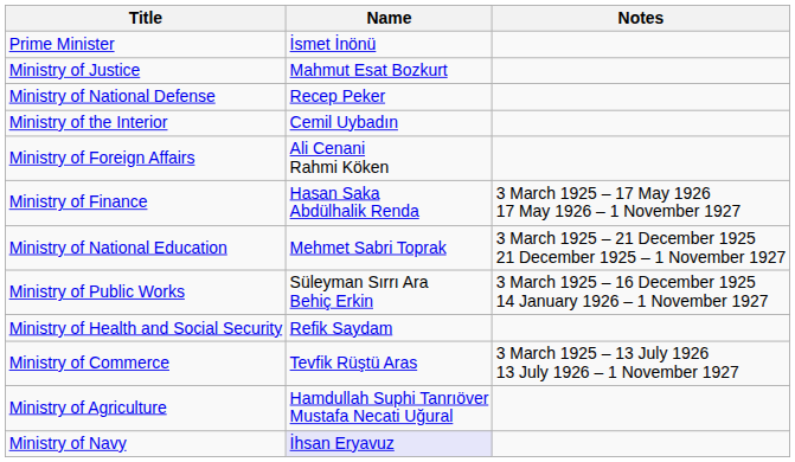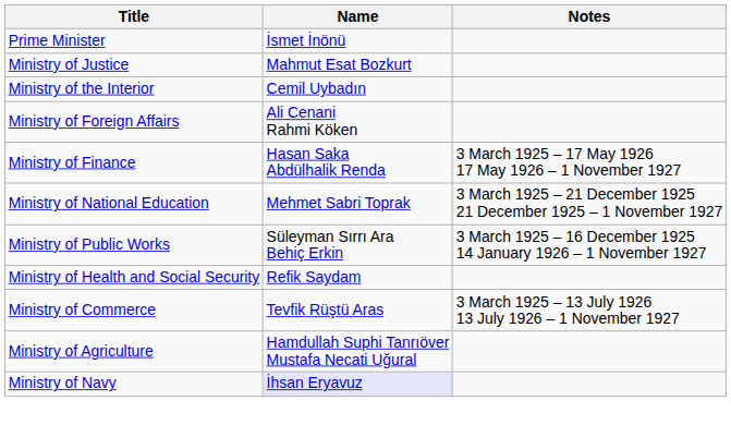 <table class="wikitable">
 <tr>
 <th>Title</th>
 <th>Name</th>
 <th>Notes</th>
 </tr>
 <tr>
 <td><a href='#'>Prime Minister</a></td>
 <td><a href='#'>İsmet İnönü</a></td>
 <td></td>
 </tr>
 <tr>
 <td><a href='#'>Ministry of Justice</a></td>
 <td><a href='#'>Mahmut Esat Bozkurt</a></td>
-<td></td>
-</tr>
-<tr>
-<td><a href='#'>Ministry of National Defense</a></td>
-<td><a href='#'>Recep Peker</a></td>
 <td></td>
 </tr>
 <tr>
 <td><a href='#'>Ministry of the Interior</a></td>
 <td><a href='#'>Cemil Uybadın</a></td>
 <td></td>
 </tr>
 <tr>
 <td><a href='#'>Ministry of Foreign Affairs</a></td>
 <td><a href='#'>Ali Cenani</a><br>Rahmi Köken</td>
 <td></td>
 </tr>
 <tr>
 <td><a href='#'>Ministry of Finance</a></td>
 <td><a href='#'>Hasan Saka</a><br><a href='#'>Abdülhalik Renda</a></td>
 <td>3 March 1925 – 17 May 1926<br>17 May 1926 – 1 November 1927</td>
 </tr>
 <tr>
 <td><a href='#'>Ministry of National Education</a></td>
 <td><a href='#'>Mehmet Sabri Toprak</a></td>
 <td>3 March 1925 – 21 December 1925<br>21 December 1925 – 1 November 1927</td>
 </tr>
 <tr>
 <td><a href='#'>Ministry of Public Works</a></td>
 <td>Süleyman Sırrı Ara<br><a href='#'>Behiç Erkin</a></td>
 <td>3 March 1925 – 16 December 1925<br>14 January 1926 – 1 November 1927</td>
 </tr>
 <tr>
 <td><a href='#'>Ministry of Health and Social Security</a></td>
 <td><a href='#'>Refik Saydam</a></td>
 <td></td>
 </tr>
 <tr>
 <td><a href='#'>Ministry of Commerce</a></td>
 <td><a href='#'>Tevfik Rüştü Aras</a></td>
 <td>3 March 1925 – 13 July 1926<br>13 July 1926 – 1 November 1927</td>
 </tr>
 <tr>
 <td><a href='#'>Ministry of Agriculture</a></td>
 <td><a href='#'>Hamdullah Suphi Tanrıöver</a><br> <a href='#'>Mustafa Necati Uğural</a></td>
 <td></td>
 </tr>
 <tr>
 <td><a href='#'>Ministry of Navy</a></td>
 <td style="background: lavender;"><a href='#'>İhsan Eryavuz</a></td>
 <td></td>
 </tr>
 </table>
